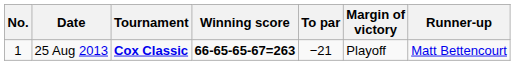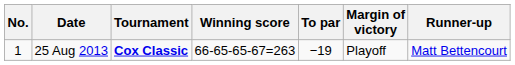 <table class="wikitable" style="font-size:95%;">
 <tr>
 <th>No.</th>
 <th>Date</th>
 <th>Tournament</th>
 <th>Winning score</th>
 <th>To par</th>
 <th>Margin of<br>victory</th>
 <th>Runner-up</th>
 </tr>
 <tr>
 <td align=center>1</td>
 <td align=right>25 Aug <a href='#'>2013</a></td>
 <td><strong><a href='#'>Cox Classic</a></strong></td>
-<td><strong>66-65-65-67=263</strong></td>
-<td align=center>−21</td>
+<td>66-65-65-67=263</td>
+<td align=center>−19</td>
 <td>Playoff</td>
 <td> <a href='#'>Matt Bettencourt</a></td>
 </tr>
 </table>
